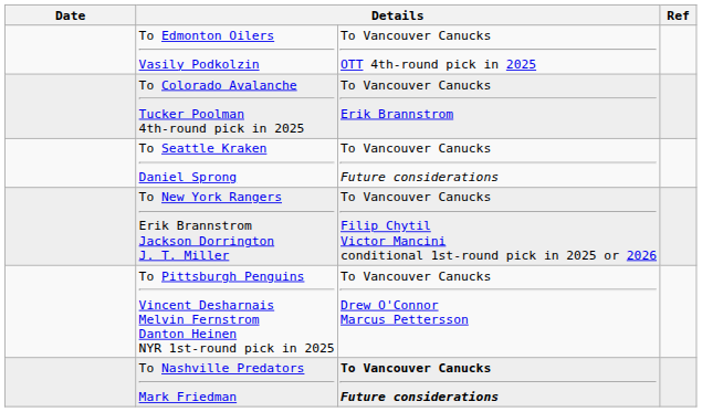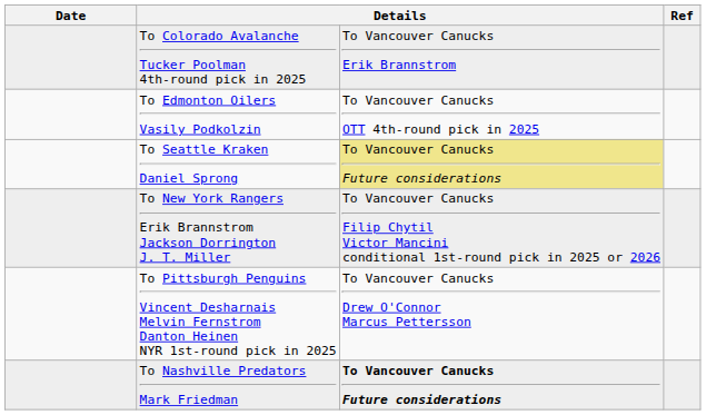 <table class="wikitable">
 <tr>
 <th style="width: 10em;">Date</th>
 <th colspan=2>Details</th>
 <th style="width: 2.5em;">Ref</th>
-</tr>
-<tr>
-<td></td>
-<td valign="top">To <a href='#'>Edmonton Oilers</a><hr><a href='#'>Vasily Podkolzin</a></td>
-<td valign="top">To Vancouver Canucks<hr><a href='#'>OTT</a> 4th-round pick in <a href='#'>2025</a></td>
-<td></td>
 </tr>
 <tr bgcolor="eeeeee">
 <td></td>
 <td valign="top">To <a href='#'>Colorado Avalanche</a><hr><a href='#'>Tucker Poolman</a><br>4th-round pick in 2025</td>
 <td valign="top">To Vancouver Canucks<hr><a href='#'>Erik Brannstrom</a></td>
 <td></td>
 </tr>
 <tr>
 <td></td>
+<td valign="top">To <a href='#'>Edmonton Oilers</a><hr><a href='#'>Vasily Podkolzin</a></td>
+<td valign="top">To Vancouver Canucks<hr><a href='#'>OTT</a> 4th-round pick in <a href='#'>2025</a></td>
+<td></td>
+</tr>
+<tr>
+<td></td>
 <td valign="top">To <a href='#'>Seattle Kraken</a><hr><a href='#'>Daniel Sprong</a></td>
-<td valign="top">To Vancouver Canucks<hr><em>Future considerations</em></td>
+<td valign="top" style="background: khaki;">To Vancouver Canucks<hr><em>Future considerations</em></td>
 <td></td>
 </tr>
 <tr bgcolor="eeeeee">
 <td></td>
 <td valign="top">To <a href='#'>New York Rangers</a><hr>Erik Brannstrom<br><a href='#'>Jackson Dorrington</a><br><a href='#'>J. T. Miller</a></td>
 <td valign="top">To Vancouver Canucks<hr><a href='#'>Filip Chytil</a><br><a href='#'>Victor Mancini</a><br>conditional 1st-round pick in 2025 or <a href='#'>2026</a></td>
 <td></td>
 </tr>
 <tr>
 <td></td>
 <td valign="top">To <a href='#'>Pittsburgh Penguins</a><hr><a href='#'>Vincent Desharnais</a><br><a href='#'>Melvin Fernstrom</a><br><a href='#'>Danton Heinen</a><br>NYR 1st-round pick in 2025</td>
 <td valign="top">To Vancouver Canucks<hr><a href='#'>Drew O'Connor</a><br><a href='#'>Marcus Pettersson</a></td>
 <td></td>
 </tr>
 <tr bgcolor="eeeeee">
 <td></td>
 <td valign="top">To <a href='#'>Nashville Predators</a><hr><a href='#'>Mark Friedman</a></td>
 <td valign="top"><strong>To Vancouver Canucks<hr><em>Future considerations</em></strong></td>
 <td></td>
 </tr>
 </table>
